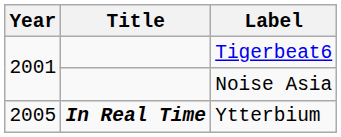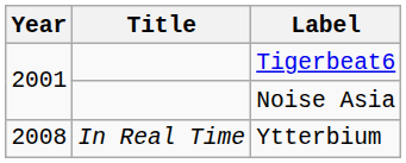 <table class="wikitable">
 <tr>
 <th>Year</th>
 <th>Title</th>
 <th>Label</th>
 </tr>
 <tr>
 <td rowspan="2">2001</td>
 <td></td>
 <td><a href='#'>Tigerbeat6</a></td>
 </tr>
 <tr>
 <td></td>
 <td>Noise Asia</td>
 </tr>
 <tr>
-<td>2005</td>
-<td><strong><em>In Real Time</em></strong></td>
+<td>2008</td>
+<td><em>In Real Time</em></td>
 <td>Ytterbium</td>
 </tr>
 </table>
